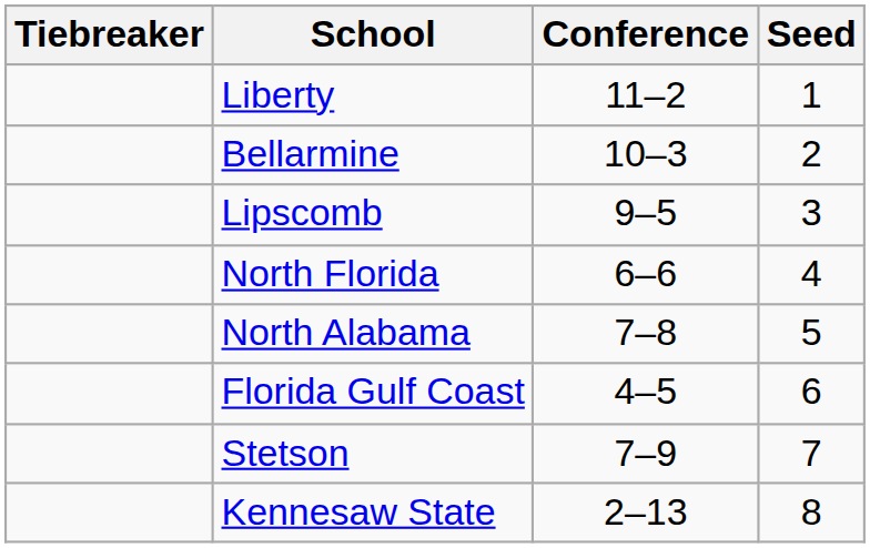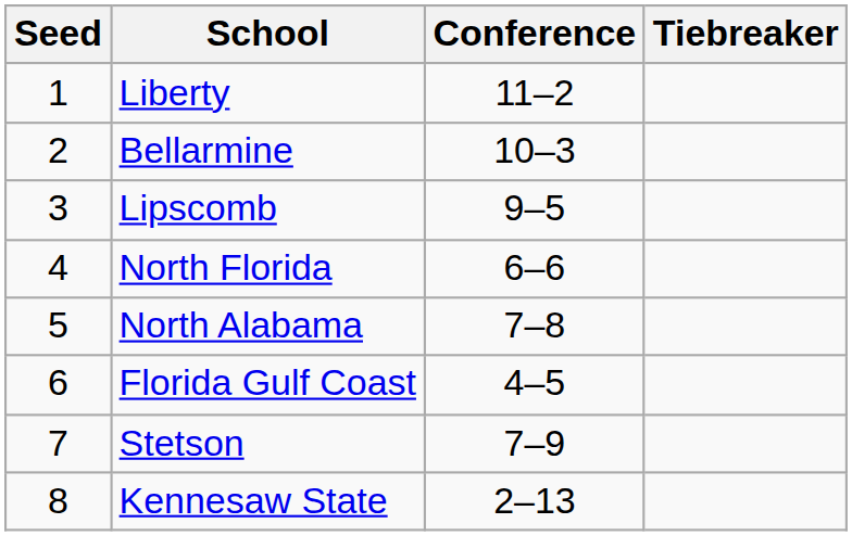 <table class="wikitable" style="text-align:center">
 <tr>
-<th>Tiebreaker</th>
+<th>Seed</th>
 <th>School</th>
 <th>Conference</th>
-<th>Seed</th>
+<th>Tiebreaker</th>
 </tr>
 <tr>
-<td align=left></td>
+<td>1</td>
 <td align=left><a href='#'>Liberty</a></td>
 <td>11–2</td>
-<td>1</td>
+<td align=left></td>
 </tr>
 <tr>
-<td align=left></td>
+<td>2</td>
 <td align=left><a href='#'>Bellarmine</a></td>
 <td>10–3</td>
-<td>2</td>
+<td align=left></td>
 </tr>
 <tr>
-<td align=left></td>
+<td>3</td>
 <td align=left><a href='#'>Lipscomb</a></td>
 <td>9–5</td>
-<td>3</td>
+<td align=left></td>
 </tr>
 <tr>
-<td align=left></td>
+<td>4</td>
 <td align=left><a href='#'>North Florida</a></td>
 <td>6–6</td>
-<td>4</td>
+<td align=left></td>
 </tr>
 <tr>
-<td align=left></td>
+<td>5</td>
 <td align=left><a href='#'>North Alabama</a></td>
 <td>7–8</td>
-<td>5</td>
+<td align=left></td>
 </tr>
 <tr>
-<td align=left></td>
+<td>6</td>
 <td align=left><a href='#'>Florida Gulf Coast</a></td>
 <td>4–5</td>
-<td>6</td>
+<td align=left></td>
 </tr>
 <tr>
-<td align=left></td>
+<td>7</td>
 <td align=left><a href='#'>Stetson</a></td>
 <td>7–9</td>
-<td>7</td>
+<td align=left></td>
 </tr>
 <tr>
-<td align=left></td>
+<td>8</td>
 <td align=left><a href='#'>Kennesaw State</a></td>
 <td>2–13</td>
-<td>8</td>
+<td align=left></td>
 </tr>
 </table>
